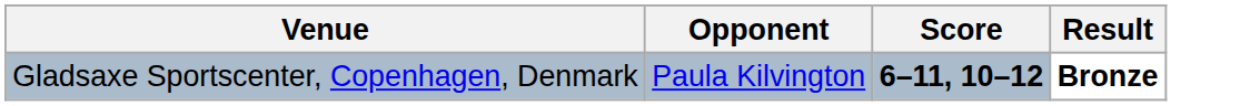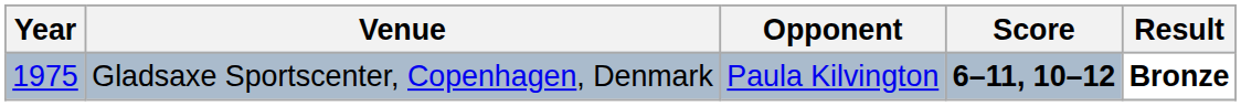 <table class="sortable wikitable" style="font-size: 90%;">
 <tr>
+<th>Year</th>
 <th>Venue</th>
 <th>Opponent</th>
 <th>Score</th>
 <th>Result</th>
 </tr>
 <tr style="background:#AABBCC">
+<td align="center"><a href='#'>1975</a></td>
 <td align="left">Gladsaxe Sportscenter, <a href='#'>Copenhagen</a>, Denmark</td>
 <td align="left"> <a href='#'>Paula Kilvington</a></td>
 <td align="left"><strong>6–11, 10–12</strong></td>
 <td style="text-align:left; background: white"> <strong>Bronze</strong></td>
 </tr>
 </table>
